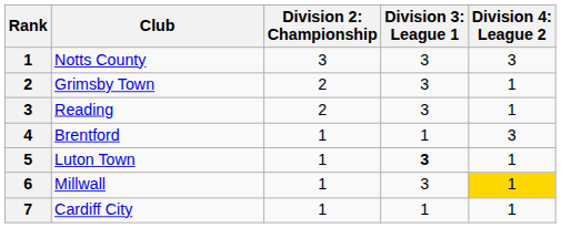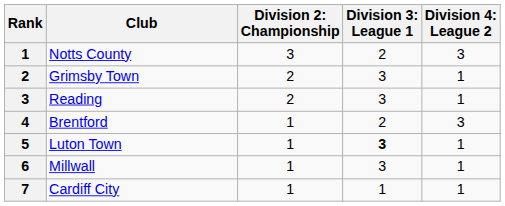 <table class="wikitable" style="text-align:center;">
 <tr>
 <th scope="col">Rank</th>
 <th scope="col" style="width:13em;">Club</th>
 <th scope="col">Division 2:<br>Championship</th>
 <th scope="col">Division 3:<br>League 1</th>
 <th scope="col">Division 4:<br>League 2</th>
 </tr>
 <tr>
 <th scope="row">1</th>
 <td style="text-align:left;"><a href='#'>Notts County</a></td>
 <td>3</td>
-<td>3</td>
+<td>2</td>
 <td>3</td>
 </tr>
 <tr>
 <th scope="row">2</th>
 <td style="text-align:left;"><a href='#'>Grimsby Town</a></td>
 <td>2</td>
 <td>3</td>
 <td>1</td>
 </tr>
 <tr>
 <th scope="row">3</th>
 <td style="text-align:left;"><a href='#'>Reading</a></td>
 <td>2</td>
 <td>3</td>
 <td>1</td>
 </tr>
 <tr>
 <th scope="row">4</th>
 <td style="text-align:left;"><a href='#'>Brentford</a></td>
 <td>1</td>
-<td>1</td>
+<td>2</td>
 <td>3</td>
 </tr>
 <tr>
 <th scope="row">5</th>
 <td style="text-align:left;"><a href='#'>Luton Town</a></td>
 <td>1</td>
 <td><strong>3</strong></td>
 <td>1</td>
 </tr>
 <tr>
 <th scope="row">6</th>
 <td style="text-align:left;"><a href='#'>Millwall</a></td>
 <td>1</td>
 <td>3</td>
-<td style="background: gold;">1</td>
+<td>1</td>
 </tr>
 <tr>
 <th scope="row">7</th>
 <td style="text-align:left;"><a href='#'>Cardiff City</a></td>
 <td>1</td>
 <td>1</td>
 <td>1</td>
 </tr>
 </table>
